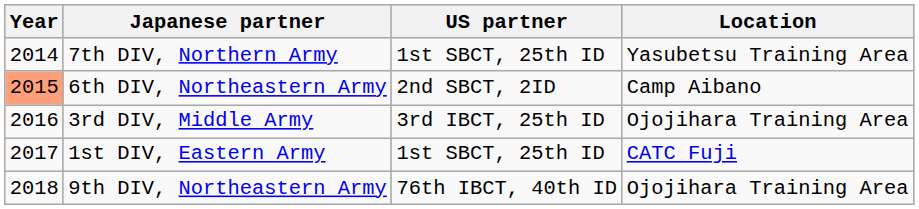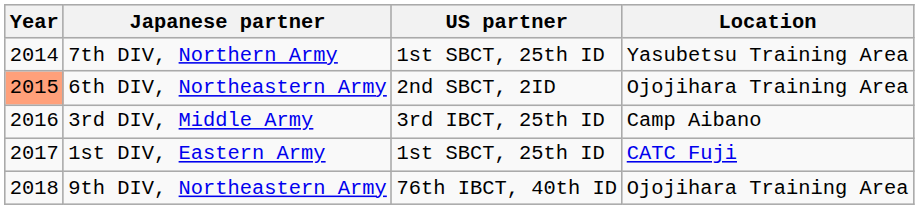 <table class="wikitable sortable">
 <tr>
 <th scope=col>Year</th>
 <th scope=col>Japanese partner</th>
 <th scope=col>US partner</th>
 <th scope=col>Location</th>
 </tr>
 <tr>
 <td>2014</td>
 <td>7th DIV, <a href='#'>Northern Army</a></td>
 <td>1st SBCT, 25th ID</td>
 <td>Yasubetsu Training Area</td>
 </tr>
 <tr>
 <td style="background: lightsalmon;">2015</td>
 <td>6th DIV, <a href='#'>Northeastern Army</a></td>
 <td>2nd SBCT, 2ID</td>
-<td>Camp Aibano</td>
+<td>Ojojihara Training Area</td>
 </tr>
 <tr>
 <td>2016</td>
 <td>3rd DIV, <a href='#'>Middle Army</a></td>
 <td>3rd IBCT, 25th ID</td>
-<td>Ojojihara Training Area</td>
+<td>Camp Aibano</td>
 </tr>
 <tr>
 <td>2017</td>
 <td>1st DIV, <a href='#'>Eastern Army</a></td>
 <td>1st SBCT, 25th ID</td>
 <td><a href='#'>CATC Fuji</a></td>
 </tr>
 <tr>
 <td>2018</td>
 <td>9th DIV, <a href='#'>Northeastern Army</a></td>
 <td>76th IBCT, 40th ID</td>
 <td>Ojojihara Training Area</td>
 </tr>
 </table>
